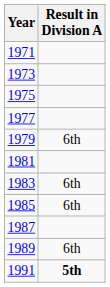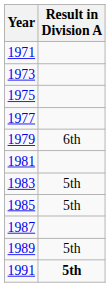 <table class="wikitable" style="text-align:center">
 <tr>
 <th>Year</th>
 <th>Result in<br>Division A</th>
 </tr>
 <tr>
 <td><a href='#'>1971</a></td>
 <td></td>
 </tr>
 <tr>
 <td><a href='#'>1973</a></td>
 <td></td>
 </tr>
 <tr>
 <td><a href='#'>1975</a></td>
 <td></td>
 </tr>
 <tr>
 <td><a href='#'>1977</a></td>
 <td></td>
 </tr>
 <tr>
 <td><a href='#'>1979</a></td>
 <td>6th</td>
 </tr>
 <tr>
 <td><a href='#'>1981</a></td>
 <td></td>
 </tr>
 <tr>
 <td><a href='#'>1983</a></td>
-<td>6th</td>
+<td>5th</td>
 </tr>
 <tr>
 <td><a href='#'>1985</a></td>
-<td>6th</td>
+<td>5th</td>
 </tr>
 <tr>
 <td><a href='#'>1987</a></td>
 <td></td>
 </tr>
 <tr>
 <td><a href='#'>1989</a></td>
-<td>6th</td>
+<td>5th</td>
 </tr>
 <tr>
 <td><a href='#'>1991</a></td>
 <td><strong>5th</strong></td>
 </tr>
 </table>
